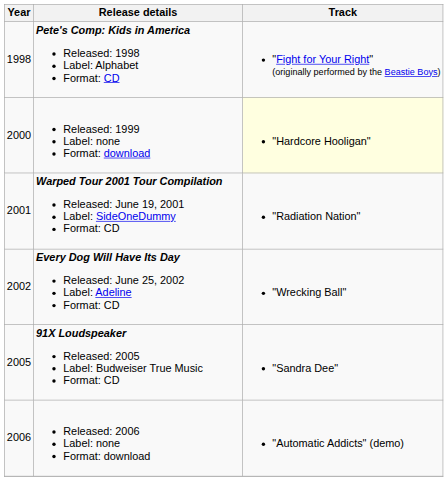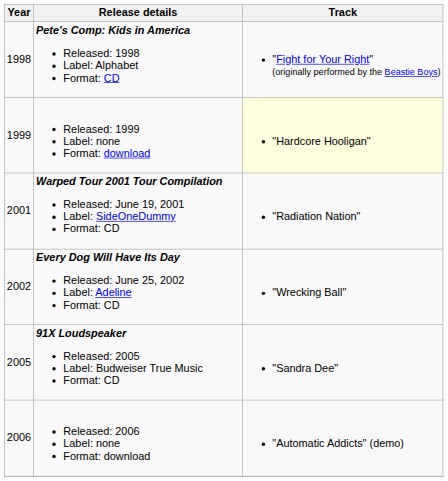 <table class ="wikitable">
 <tr>
 <th>Year</th>
 <th width="300">Release details</th>
 <th>Track</th>
 </tr>
 <tr>
 <td>1998</td>
 <td><strong><em>Pete's Comp: Kids in America</em></strong><br><ul><li>Released: 1998</li><li>Label: Alphabet</li><li>Format: <a href='#'>CD</a></li></ul></td>
 <td><br><ul><li>"<a href='#'>Fight for Your Right</a>"<br><small>(originally performed by the <a href='#'>Beastie Boys</a>)</small></li></ul></td>
 </tr>
 <tr>
-<td>2000</td>
+<td>1999</td>
 <td><br><ul><li>Released: 1999</li><li>Label: none</li><li>Format: <a href='#'>download</a></li></ul></td>
 <td style="background: lightyellow;"><br><ul><li>"Hardcore Hooligan"</li></ul></td>
 </tr>
 <tr>
 <td>2001</td>
 <td><strong><em>Warped Tour 2001 Tour Compilation</em></strong><br><ul><li>Released: June 19, 2001</li><li>Label: <a href='#'>SideOneDummy</a></li><li>Format: CD</li></ul></td>
 <td><br><ul><li>"Radiation Nation"</li></ul></td>
 </tr>
 <tr>
 <td>2002</td>
 <td><strong><em>Every Dog Will Have Its Day</em></strong><br><ul><li>Released: June 25, 2002</li><li>Label: <a href='#'>Adeline</a></li><li>Format: CD</li></ul></td>
 <td><br><ul><li>"Wrecking Ball"</li></ul></td>
 </tr>
 <tr>
 <td>2005</td>
 <td><strong><em>91X Loudspeaker</em></strong><br><ul><li>Released: 2005</li><li>Label: Budweiser True Music</li><li>Format: CD</li></ul></td>
 <td><br><ul><li>"Sandra Dee"</li></ul></td>
 </tr>
 <tr>
 <td>2006</td>
 <td><br><ul><li>Released: 2006</li><li>Label: none</li><li>Format: download</li></ul></td>
 <td><br><ul><li>"Automatic Addicts" (demo)</li></ul></td>
 </tr>
 <tr>
 </tr>
 </table>
